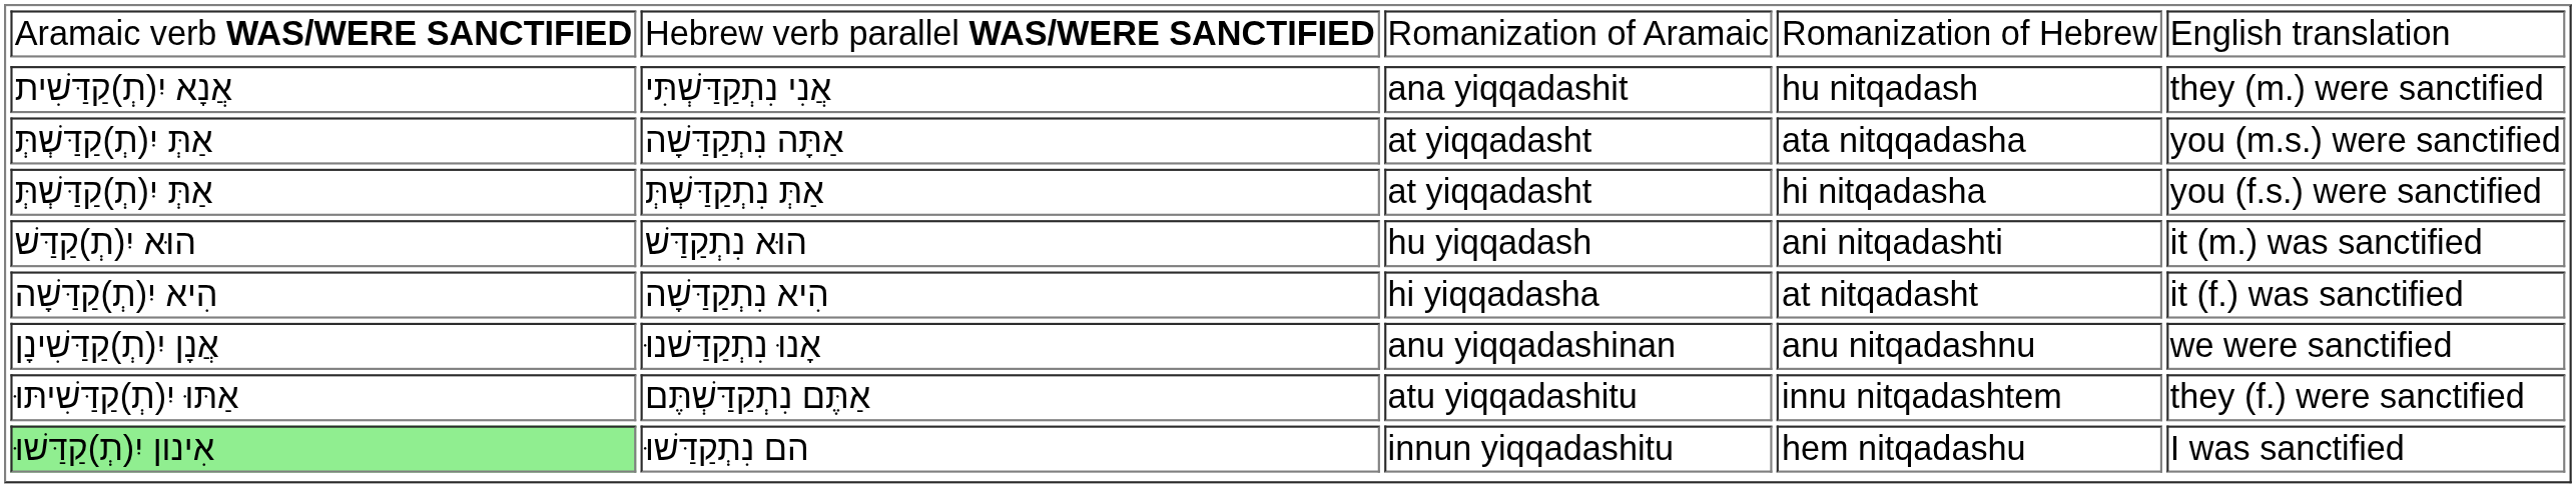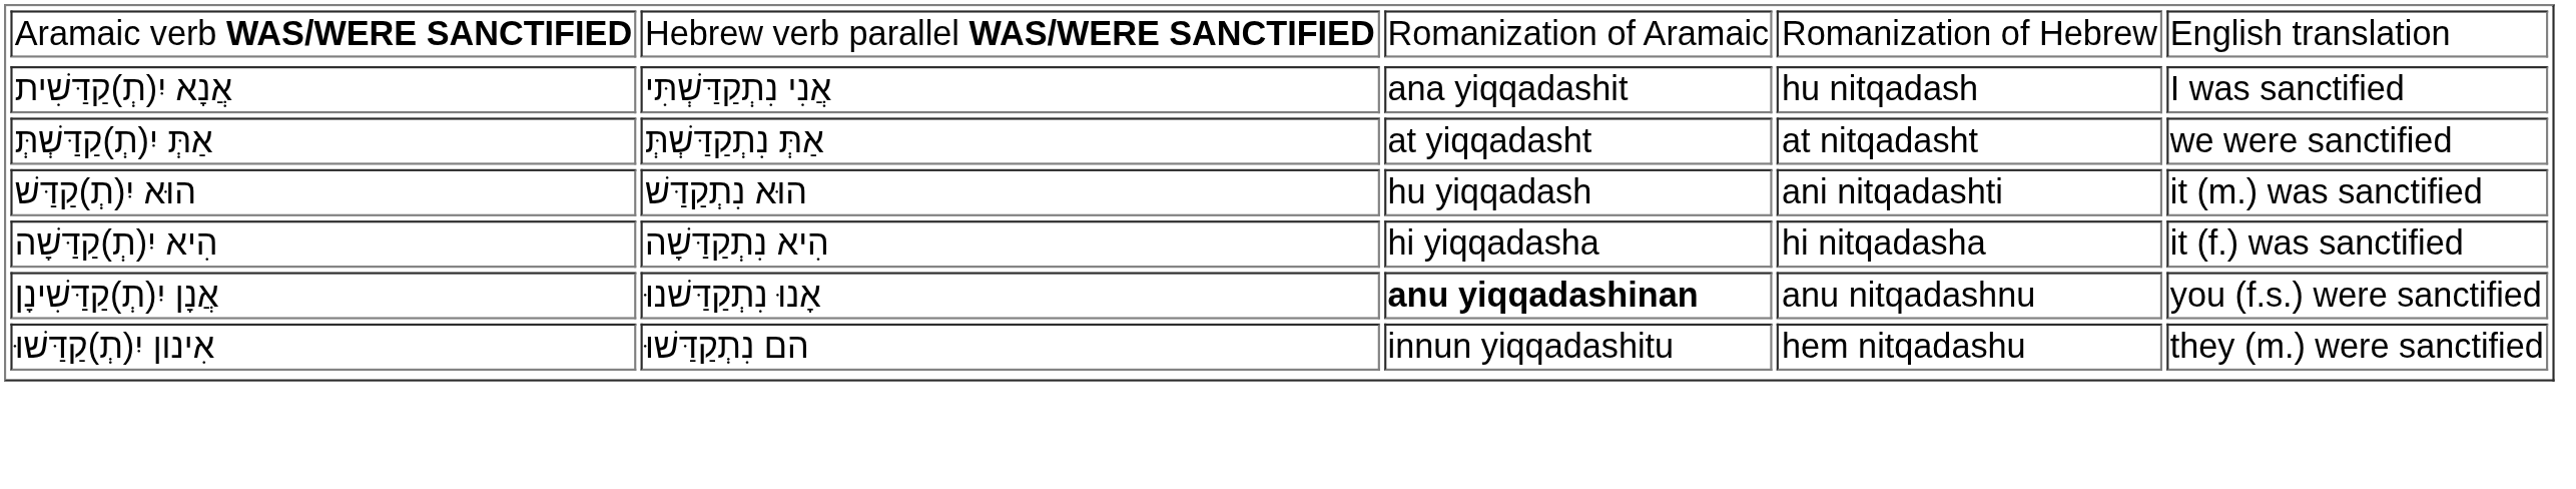 <table border=1>
 <tr>
 <td>Aramaic verb  <strong>  WAS/WERE SANCTIFIED </strong></td>
 <td>Hebrew verb parallel  <strong> WAS/WERE SANCTIFIED </strong></td>
 <td>Romanization of Aramaic</td>
 <td>Romanization of Hebrew</td>
 <td>English translation</td>
 </tr>
 <tr>
 </tr>
 <tr>
 <td>אֲנָא יִ(תְ)קַדַּשִׁית</td>
 <td>אֲנִי נִתְקַדַּשְׁתִּי</td>
 <td>ana yiqqadashit</td>
 <td>hu nitqadash</td>
-<td>they (m.) were  sanctified</td>
-</tr>
-<tr>
-<td>אַתְּ  יִ(תְ)קַדַּשְׁתְּ</td>
-<td>אַתָּה נִתְקַדַּשָׁה</td>
-<td>at yiqqadasht</td>
-<td>ata nitqqadasha</td>
-<td>you (m.s.) were sanctified</td>
+<td>I was sanctified</td>
 </tr>
 <tr>
 <td>אַתְּ  יִ(תְ)קַדַּשְׁתְּ</td>
 <td>אַתְּ נִתְקַדַּשְׁתְּ</td>
 <td>at yiqqadasht</td>
-<td>hi nitqadasha</td>
-<td>you (f.s.) were sanctified</td>
+<td>at nitqadasht</td>
+<td>we were  sanctified</td>
 </tr>
 <tr>
 <td>הוּא  יִ(תְ)קַדַּשׁ</td>
 <td>הוּא נִתְקַדַּשׁ</td>
 <td>hu yiqqadash</td>
 <td>ani nitqadashti</td>
 <td>it (m.) was sanctified</td>
 </tr>
 <tr>
 <td>הִיא יִ(תְ)קַדַּשָׁה</td>
 <td>הִיא נִתְקַדַּשָׁה</td>
 <td>hi yiqqadasha</td>
-<td>at nitqadasht</td>
+<td>hi nitqadasha</td>
 <td>it (f.) was sanctified</td>
 </tr>
 <tr>
 <td>אֲנָן יִ(תְ)קַדַּשִׁינָן</td>
 <td>אָנוּ נִתְקַדַּשׁנוּ</td>
-<td>anu yiqqadashinan</td>
+<td><strong>anu yiqqadashinan</strong></td>
 <td>anu nitqadashnu</td>
-<td>we were  sanctified</td>
+<td>you (f.s.) were sanctified</td>
 </tr>
 <tr>
-<td>אַתּוּ יִ(תְ)קַדַּשִׁיתּוּ</td>
-<td>אַתֶּם נִתְקַדַּשְׁתֶּם</td>
-<td>atu yiqqadashitu</td>
-<td>innu nitqadashtem</td>
-<td>they (f.) were sanctified</td>
-</tr>
-<tr>
-<td style="background: lightgreen;">אִינון  יִ(תְ)קַדַּשׁוּ</td>
+<td>אִינון  יִ(תְ)קַדַּשׁוּ</td>
 <td>הם נִתְקַדַּשׁוּ</td>
 <td>innun  yiqqadashitu</td>
 <td>hem nitqadashu</td>
-<td>I was sanctified</td>
+<td>they (m.) were  sanctified</td>
 </tr>
 <tr>
 </tr>
 </table>
